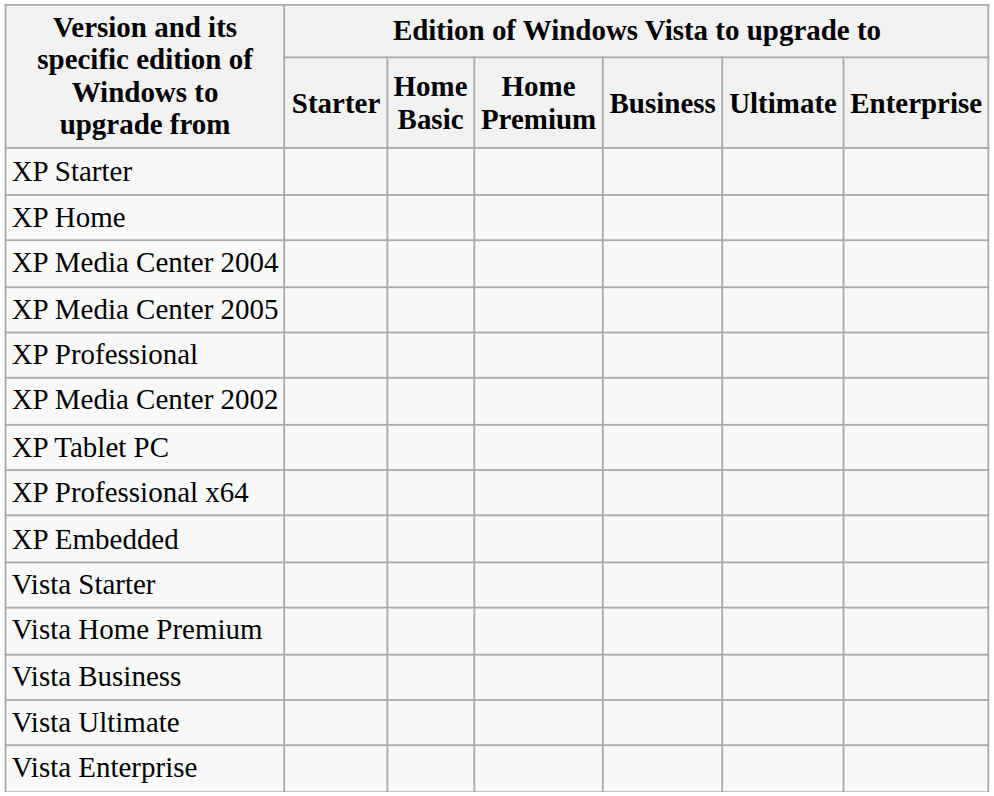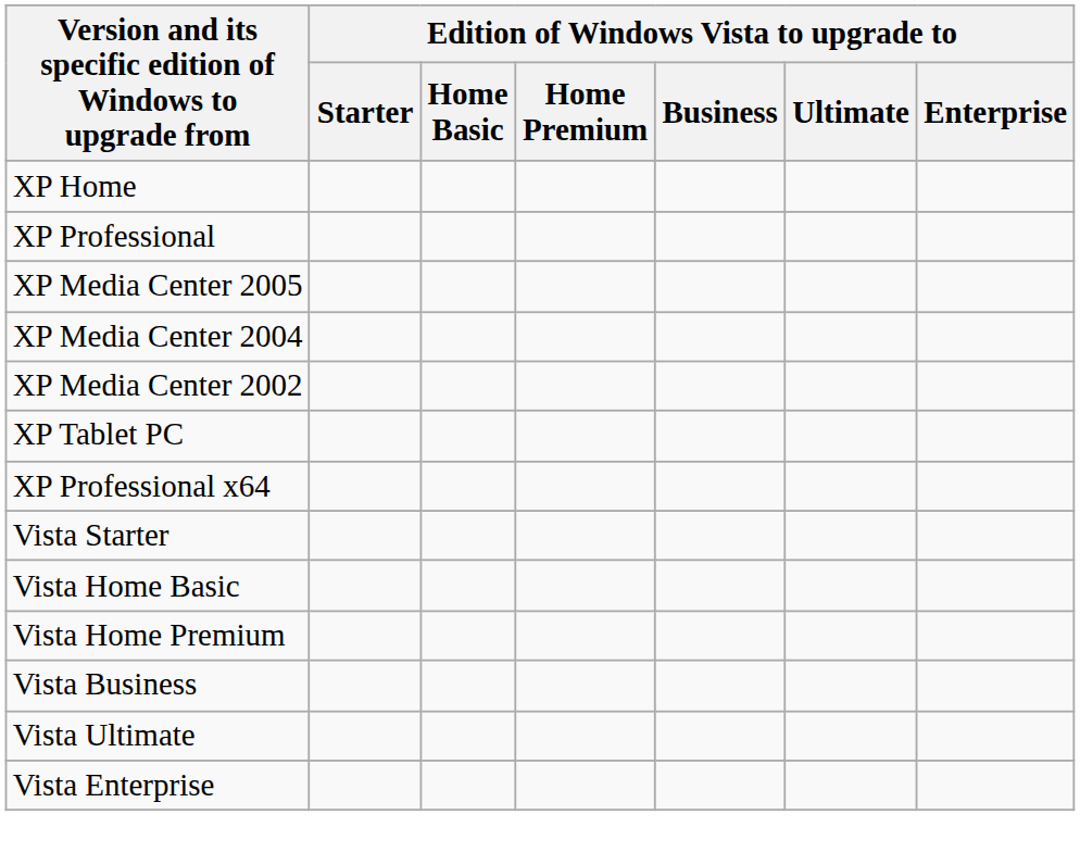 <table class="wikitable" style="margin:auto;">
 <tr>
 <th rowspan=2>Version and its<br>specific edition of<br>Windows to<br>upgrade from</th>
 <th colspan=6>Edition of Windows Vista to upgrade to</th>
 </tr>
 <tr>
 <th>Starter</th>
 <th>Home<br>Basic</th>
 <th>Home<br>Premium</th>
 <th>Business</th>
 <th>Ultimate</th>
 <th>Enterprise</th>
 </tr>
 <tr>
-<td>XP Starter</td>
-<td></td>
-<td></td>
-<td></td>
-<td></td>
-<td></td>
-<td></td>
-</tr>
-<tr>
 <td>XP Home</td>
 <td></td>
 <td></td>
 <td></td>
 <td></td>
 <td></td>
 <td></td>
 </tr>
 <tr>
-<td>XP Media Center 2004</td>
+<td>XP Professional</td>
 <td></td>
 <td></td>
 <td></td>
 <td></td>
 <td></td>
 <td></td>
 </tr>
 <tr>
 <td>XP Media Center 2005</td>
 <td></td>
 <td></td>
 <td></td>
 <td></td>
 <td></td>
 <td></td>
 </tr>
 <tr>
-<td>XP Professional</td>
+<td>XP Media Center 2004</td>
 <td></td>
 <td></td>
 <td></td>
 <td></td>
 <td></td>
 <td></td>
 </tr>
 <tr>
 <td>XP Media Center 2002</td>
 <td></td>
 <td></td>
 <td></td>
 <td></td>
 <td></td>
 <td></td>
 </tr>
 <tr>
 <td>XP Tablet PC</td>
 <td></td>
 <td></td>
 <td></td>
 <td></td>
 <td></td>
 <td></td>
 </tr>
 <tr>
 <td>XP Professional x64</td>
 <td></td>
 <td></td>
 <td></td>
 <td></td>
 <td></td>
 <td></td>
 </tr>
 <tr>
-<td>XP Embedded</td>
+<td>Vista Starter</td>
 <td></td>
 <td></td>
 <td></td>
 <td></td>
 <td></td>
 <td></td>
 </tr>
 <tr>
-<td>Vista Starter</td>
+<td>Vista Home Basic</td>
 <td></td>
 <td></td>
 <td></td>
 <td></td>
 <td></td>
 <td></td>
 </tr>
 <tr>
 <td>Vista Home Premium</td>
 <td></td>
 <td></td>
 <td></td>
 <td></td>
 <td></td>
 <td></td>
 </tr>
 <tr>
 <td>Vista Business</td>
 <td></td>
 <td></td>
 <td></td>
 <td></td>
 <td></td>
 <td></td>
 </tr>
 <tr>
 <td>Vista Ultimate</td>
 <td></td>
 <td></td>
 <td></td>
 <td></td>
 <td></td>
 <td></td>
 </tr>
 <tr>
 <td>Vista Enterprise</td>
 <td></td>
 <td></td>
 <td></td>
 <td></td>
 <td></td>
 <td></td>
 </tr>
 </table>
